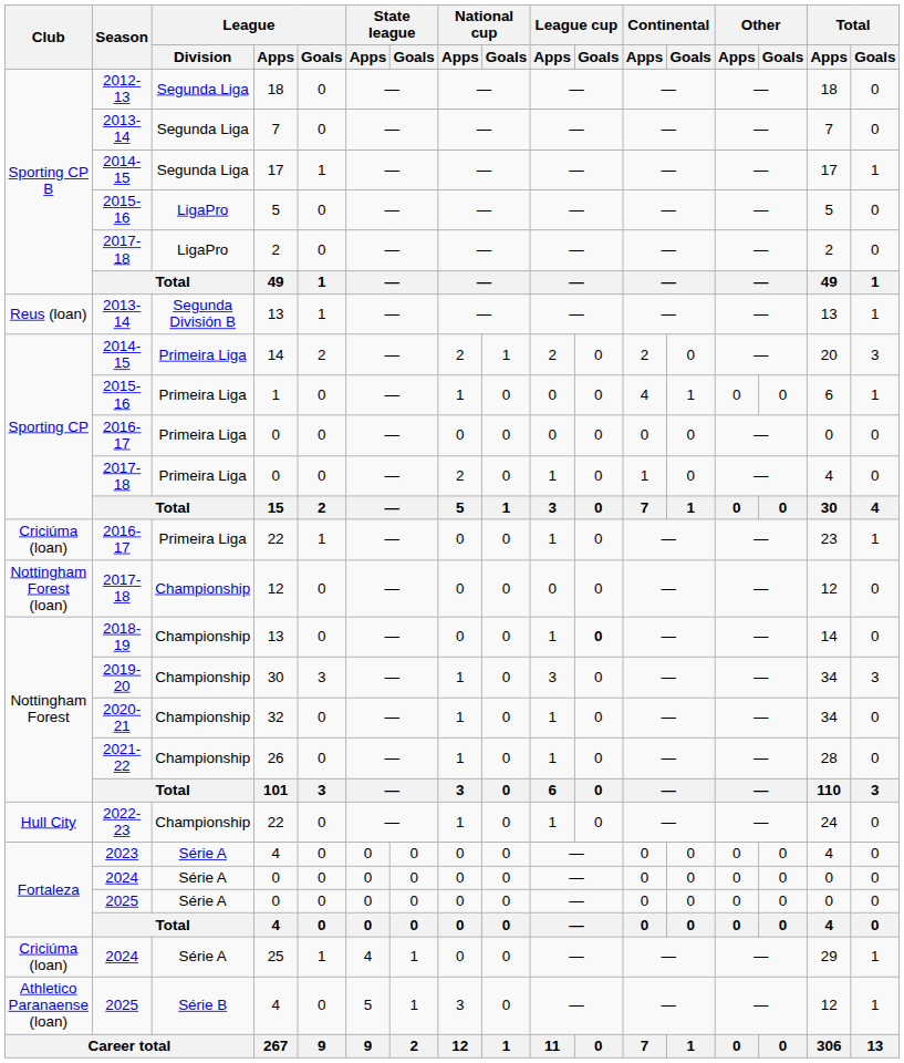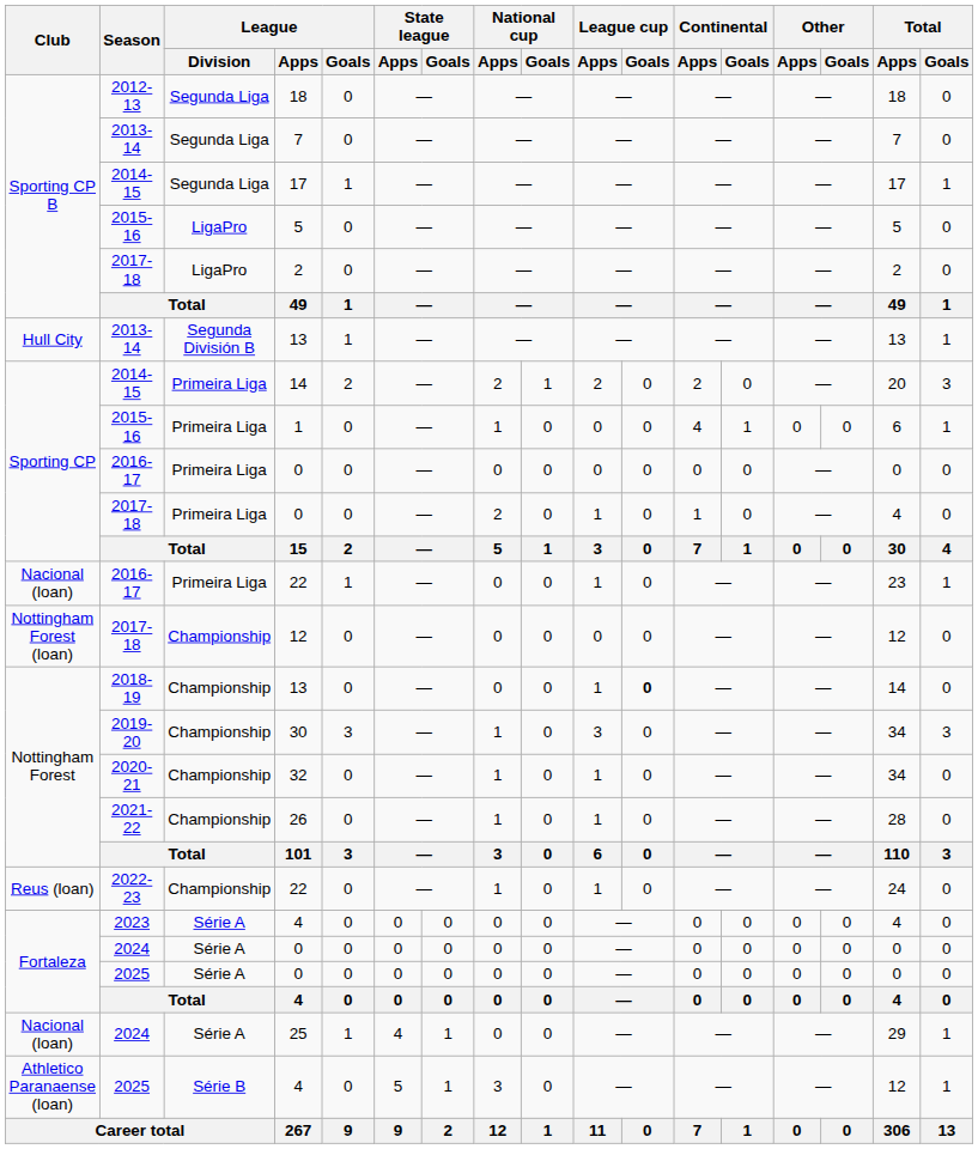 <table class="wikitable" style="text-align:center">
 <tr>
 <th rowspan="2">Club</th>
 <th rowspan="2">Season</th>
 <th colspan="3">League</th>
 <th colspan="2">State league</th>
 <th colspan="2">National cup</th>
 <th colspan="2">League cup</th>
 <th colspan="2">Continental</th>
 <th colspan="2">Other</th>
 <th colspan="2">Total</th>
 </tr>
 <tr>
 <th>Division</th>
 <th>Apps</th>
 <th>Goals</th>
 <th>Apps</th>
 <th>Goals</th>
 <th>Apps</th>
 <th>Goals</th>
 <th>Apps</th>
 <th>Goals</th>
 <th>Apps</th>
 <th>Goals</th>
 <th>Apps</th>
 <th>Goals</th>
 <th>Apps</th>
 <th>Goals</th>
 </tr>
 <tr>
 <td rowspan="6"><a href='#'>Sporting CP B</a></td>
 <td><a href='#'>2012-13</a></td>
 <td><a href='#'>Segunda Liga</a></td>
 <td>18</td>
 <td>0</td>
 <td colspan="2">—</td>
 <td colspan="2">—</td>
 <td colspan="2">—</td>
 <td colspan="2">—</td>
 <td colspan="2">—</td>
 <td>18</td>
 <td>0</td>
 </tr>
 <tr>
 <td><a href='#'>2013-14</a></td>
 <td>Segunda Liga</td>
 <td>7</td>
 <td>0</td>
 <td colspan="2">—</td>
 <td colspan="2">—</td>
 <td colspan="2">—</td>
 <td colspan="2">—</td>
 <td colspan="2">—</td>
 <td>7</td>
 <td>0</td>
 </tr>
 <tr>
 <td><a href='#'>2014-15</a></td>
 <td>Segunda Liga</td>
 <td>17</td>
 <td>1</td>
 <td colspan="2">—</td>
 <td colspan="2">—</td>
 <td colspan="2">—</td>
 <td colspan="2">—</td>
 <td colspan="2">—</td>
 <td>17</td>
 <td>1</td>
 </tr>
 <tr>
 <td><a href='#'>2015-16</a></td>
 <td><a href='#'>LigaPro</a></td>
 <td>5</td>
 <td>0</td>
 <td colspan="2">—</td>
 <td colspan="2">—</td>
 <td colspan="2">—</td>
 <td colspan="2">—</td>
 <td colspan="2">—</td>
 <td>5</td>
 <td>0</td>
 </tr>
 <tr>
 <td><a href='#'>2017-18</a></td>
 <td>LigaPro</td>
 <td>2</td>
 <td>0</td>
 <td colspan="2">—</td>
 <td colspan="2">—</td>
 <td colspan="2">—</td>
 <td colspan="2">—</td>
 <td colspan="2">—</td>
 <td>2</td>
 <td>0</td>
 </tr>
 <tr>
 <th colspan="2">Total</th>
 <th>49</th>
 <th>1</th>
 <th colspan="2">—</th>
 <th colspan="2">—</th>
 <th colspan="2">—</th>
 <th colspan="2">—</th>
 <th colspan="2">—</th>
 <th>49</th>
 <th>1</th>
 </tr>
 <tr>
-<td><a href='#'>Reus</a> (loan)</td>
+<td><a href='#'>Hull City</a></td>
 <td><a href='#'>2013-14</a></td>
 <td><a href='#'>Segunda División B</a></td>
 <td>13</td>
 <td>1</td>
 <td colspan="2">—</td>
 <td colspan="2">—</td>
 <td colspan="2">—</td>
 <td colspan="2">—</td>
 <td colspan="2">—</td>
 <td>13</td>
 <td>1</td>
 </tr>
 <tr>
 <td rowspan="5"><a href='#'>Sporting CP</a></td>
 <td><a href='#'>2014-15</a></td>
 <td><a href='#'>Primeira Liga</a></td>
 <td>14</td>
 <td>2</td>
 <td colspan="2">—</td>
 <td>2</td>
 <td>1</td>
 <td>2</td>
 <td>0</td>
 <td>2</td>
 <td>0</td>
 <td colspan="2">—</td>
 <td>20</td>
 <td>3</td>
 </tr>
 <tr>
 <td><a href='#'>2015-16</a></td>
 <td>Primeira Liga</td>
 <td>1</td>
 <td>0</td>
 <td colspan="2">—</td>
 <td>1</td>
 <td>0</td>
 <td>0</td>
 <td>0</td>
 <td>4</td>
 <td>1</td>
 <td>0</td>
 <td>0</td>
 <td>6</td>
 <td>1</td>
 </tr>
 <tr>
 <td><a href='#'>2016-17</a></td>
 <td>Primeira Liga</td>
 <td>0</td>
 <td>0</td>
 <td colspan="2">—</td>
 <td>0</td>
 <td>0</td>
 <td>0</td>
 <td>0</td>
 <td>0</td>
 <td>0</td>
 <td colspan="2">—</td>
 <td>0</td>
 <td>0</td>
 </tr>
 <tr>
 <td><a href='#'>2017-18</a></td>
 <td>Primeira Liga</td>
 <td>0</td>
 <td>0</td>
 <td colspan="2">—</td>
 <td>2</td>
 <td>0</td>
 <td>1</td>
 <td>0</td>
 <td>1</td>
 <td>0</td>
 <td colspan="2">—</td>
 <td>4</td>
 <td>0</td>
 </tr>
 <tr>
 <th colspan="2">Total</th>
 <th>15</th>
 <th>2</th>
 <th colspan="2">—</th>
 <th>5</th>
 <th>1</th>
 <th>3</th>
 <th>0</th>
 <th>7</th>
 <th>1</th>
 <th>0</th>
 <th>0</th>
 <th>30</th>
 <th>4</th>
 </tr>
 <tr>
-<td><a href='#'>Criciúma</a> (loan)</td>
+<td><a href='#'>Nacional</a> (loan)</td>
 <td><a href='#'>2016-17</a></td>
 <td>Primeira Liga</td>
 <td>22</td>
 <td>1</td>
 <td colspan="2">—</td>
 <td>0</td>
 <td>0</td>
 <td>1</td>
 <td>0</td>
 <td colspan="2">—</td>
 <td colspan="2">—</td>
 <td>23</td>
 <td>1</td>
 </tr>
 <tr>
 <td><a href='#'>Nottingham Forest</a> (loan)</td>
 <td><a href='#'>2017-18</a></td>
 <td><a href='#'>Championship</a></td>
 <td>12</td>
 <td>0</td>
 <td colspan="2">—</td>
 <td>0</td>
 <td>0</td>
 <td>0</td>
 <td>0</td>
 <td colspan="2">—</td>
 <td colspan="2">—</td>
 <td>12</td>
 <td>0</td>
 </tr>
 <tr>
 <td rowspan="5">Nottingham Forest</td>
 <td><a href='#'>2018-19</a></td>
 <td>Championship</td>
 <td>13</td>
 <td>0</td>
 <td colspan="2">—</td>
 <td>0</td>
 <td>0</td>
 <td>1</td>
 <td><strong>0</strong></td>
 <td colspan="2">—</td>
 <td colspan="2">—</td>
 <td>14</td>
 <td>0</td>
 </tr>
 <tr>
 <td><a href='#'>2019-20</a></td>
 <td>Championship</td>
 <td>30</td>
 <td>3</td>
 <td colspan="2">—</td>
 <td>1</td>
 <td>0</td>
 <td>3</td>
 <td>0</td>
 <td colspan="2">—</td>
 <td colspan="2">—</td>
 <td>34</td>
 <td>3</td>
 </tr>
 <tr>
 <td><a href='#'>2020-21</a></td>
 <td>Championship</td>
 <td>32</td>
 <td>0</td>
 <td colspan="2">—</td>
 <td>1</td>
 <td>0</td>
 <td>1</td>
 <td>0</td>
 <td colspan="2">—</td>
 <td colspan="2">—</td>
 <td>34</td>
 <td>0</td>
 </tr>
 <tr>
 <td><a href='#'>2021-22</a></td>
 <td>Championship</td>
 <td>26</td>
 <td>0</td>
 <td colspan="2">—</td>
 <td>1</td>
 <td>0</td>
 <td>1</td>
 <td>0</td>
 <td colspan="2">—</td>
 <td colspan="2">—</td>
 <td>28</td>
 <td>0</td>
 </tr>
 <tr>
 <th colspan="2">Total</th>
 <th>101</th>
 <th>3</th>
 <th colspan="2">—</th>
 <th>3</th>
 <th>0</th>
 <th>6</th>
 <th>0</th>
 <th colspan="2">—</th>
 <th colspan="2">—</th>
 <th>110</th>
 <th>3</th>
 </tr>
 <tr>
-<td><a href='#'>Hull City</a></td>
+<td><a href='#'>Reus</a> (loan)</td>
 <td><a href='#'>2022-23</a></td>
 <td>Championship</td>
 <td>22</td>
 <td>0</td>
 <td colspan="2">—</td>
 <td>1</td>
 <td>0</td>
 <td>1</td>
 <td>0</td>
 <td colspan="2">—</td>
 <td colspan="2">—</td>
 <td>24</td>
 <td>0</td>
 </tr>
 <tr>
 <td rowspan="4"><a href='#'>Fortaleza</a></td>
 <td><a href='#'>2023</a></td>
 <td><a href='#'>Série A</a></td>
 <td>4</td>
 <td>0</td>
 <td>0</td>
 <td>0</td>
 <td>0</td>
 <td>0</td>
 <td colspan="2">—</td>
 <td>0</td>
 <td>0</td>
 <td>0</td>
 <td>0</td>
 <td>4</td>
 <td>0</td>
 </tr>
 <tr>
 <td><a href='#'>2024</a></td>
 <td>Série A</td>
 <td>0</td>
 <td>0</td>
 <td>0</td>
 <td>0</td>
 <td>0</td>
 <td>0</td>
 <td colspan="2">—</td>
 <td>0</td>
 <td>0</td>
 <td>0</td>
 <td>0</td>
 <td>0</td>
 <td>0</td>
 </tr>
 <tr>
 <td><a href='#'>2025</a></td>
 <td>Série A</td>
 <td>0</td>
 <td>0</td>
 <td>0</td>
 <td>0</td>
 <td>0</td>
 <td>0</td>
 <td colspan="2">—</td>
 <td>0</td>
 <td>0</td>
 <td>0</td>
 <td>0</td>
 <td>0</td>
 <td>0</td>
 </tr>
 <tr>
 <th colspan="2">Total</th>
 <th>4</th>
 <th>0</th>
 <th>0</th>
 <th>0</th>
 <th>0</th>
 <th>0</th>
 <th colspan="2">—</th>
 <th>0</th>
 <th>0</th>
 <th>0</th>
 <th>0</th>
 <th>4</th>
 <th>0</th>
 </tr>
 <tr>
-<td><a href='#'>Criciúma</a> (loan)</td>
+<td><a href='#'>Nacional</a> (loan)</td>
 <td><a href='#'>2024</a></td>
 <td>Série A</td>
 <td>25</td>
 <td>1</td>
 <td>4</td>
 <td>1</td>
 <td>0</td>
 <td>0</td>
 <td colspan="2">—</td>
 <td colspan="2">—</td>
 <td colspan="2">—</td>
 <td>29</td>
 <td>1</td>
 </tr>
 <tr>
 <td><a href='#'>Athletico Paranaense</a> (loan)</td>
 <td><a href='#'>2025</a></td>
 <td><a href='#'>Série B</a></td>
 <td>4</td>
 <td>0</td>
 <td>5</td>
 <td>1</td>
 <td>3</td>
 <td>0</td>
 <td colspan="2">—</td>
 <td colspan="2">—</td>
 <td colspan="2">—</td>
 <td>12</td>
 <td>1</td>
 </tr>
 <tr>
 <th colspan="3">Career total</th>
 <th>267</th>
 <th>9</th>
 <th>9</th>
 <th>2</th>
 <th>12</th>
 <th>1</th>
 <th>11</th>
 <th>0</th>
 <th>7</th>
 <th>1</th>
 <th>0</th>
 <th>0</th>
 <th>306</th>
 <th>13</th>
 </tr>
 </table>
